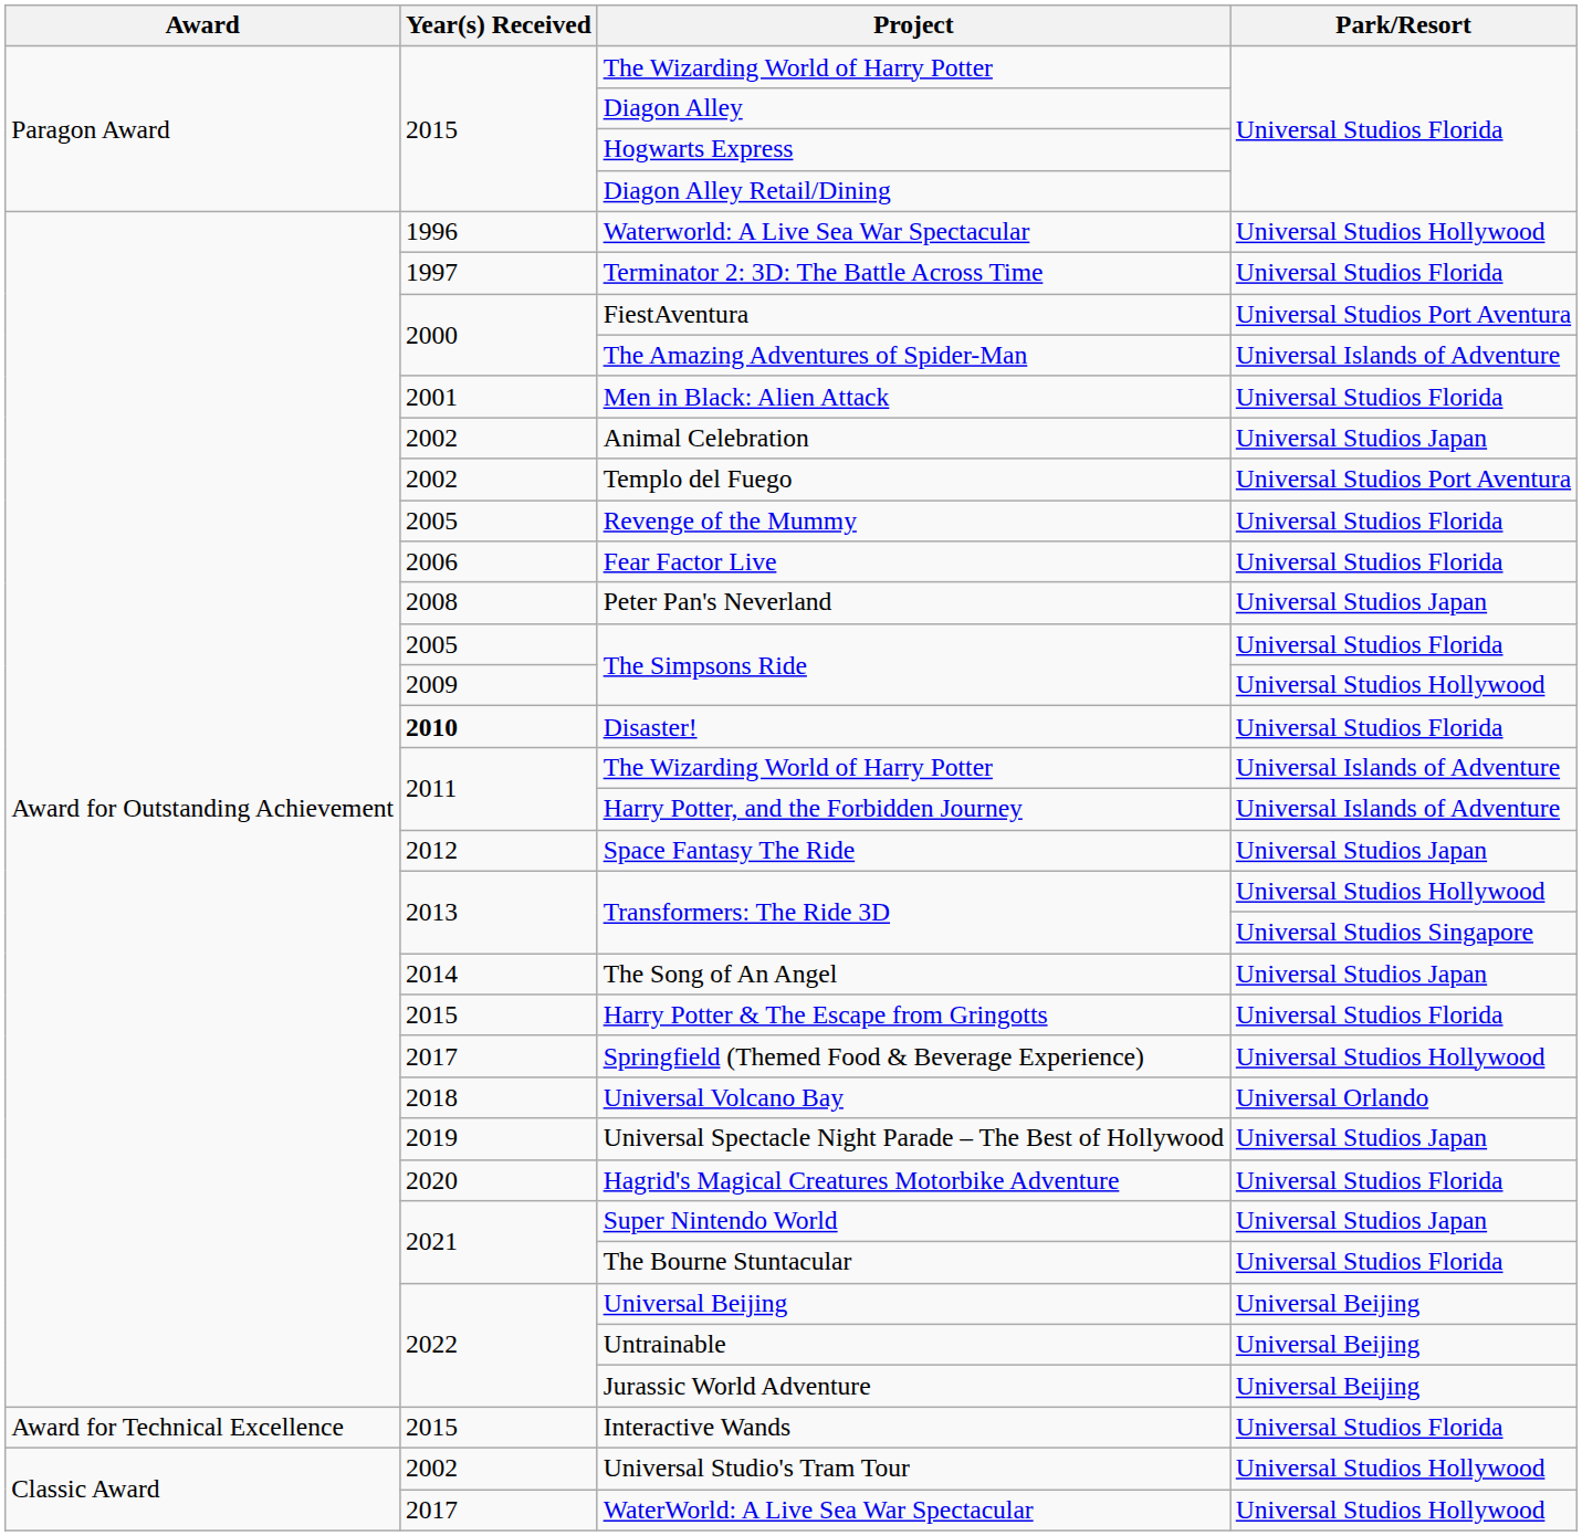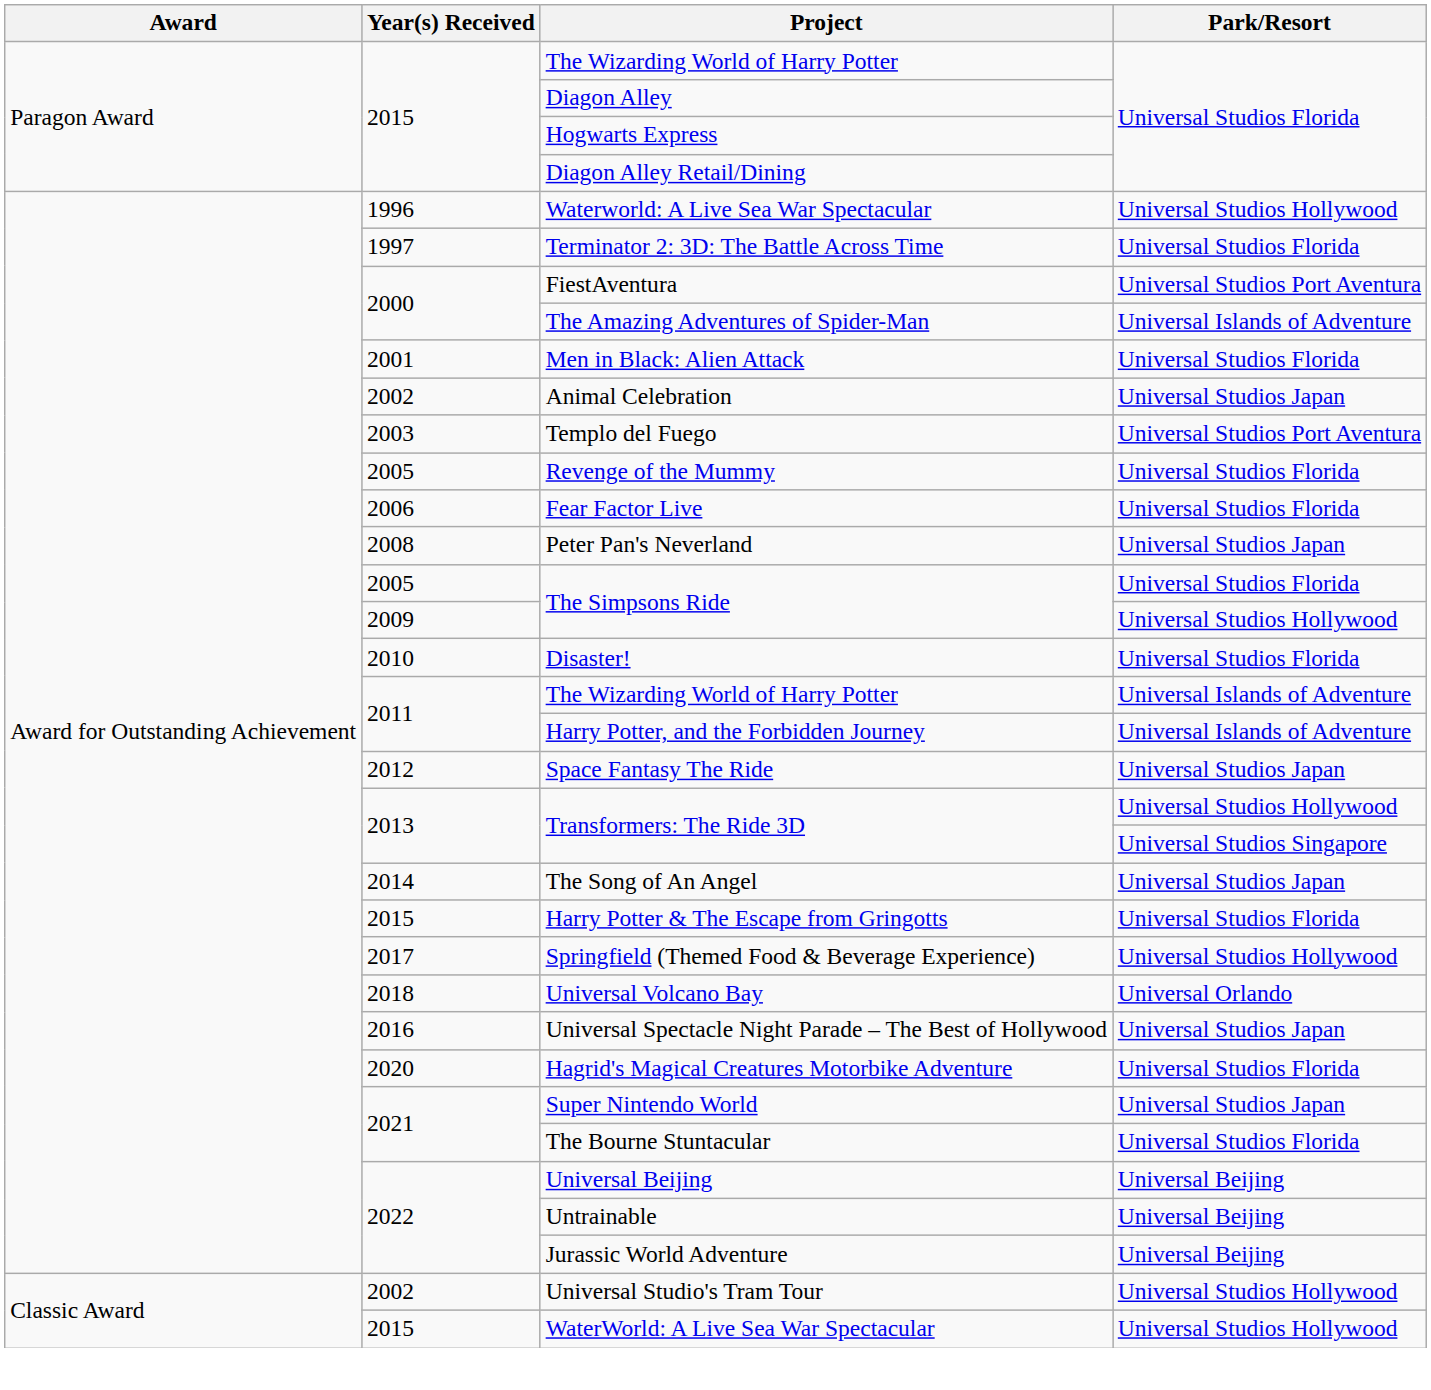 <table class="wikitable">
 <tr>
 <th>Award</th>
 <th>Year(s) Received</th>
 <th>Project</th>
 <th>Park/Resort</th>
 </tr>
 <tr>
 <td rowspan="4">Paragon Award</td>
 <td rowspan="4">2015</td>
 <td><a href='#'>The Wizarding World of Harry Potter</a></td>
 <td rowspan="4"><a href='#'>Universal Studios Florida</a></td>
 </tr>
 <tr>
 <td><a href='#'>Diagon Alley</a></td>
 </tr>
 <tr>
 <td><a href='#'>Hogwarts Express</a></td>
 </tr>
 <tr>
 <td><a href='#'>Diagon Alley Retail/Dining</a></td>
 </tr>
 <tr>
 <td rowspan="29">Award for Outstanding Achievement</td>
 <td>1996</td>
 <td><a href='#'>Waterworld: A Live Sea War Spectacular</a></td>
 <td><a href='#'>Universal Studios Hollywood</a></td>
 </tr>
 <tr>
 <td>1997</td>
 <td><a href='#'>Terminator 2: 3D: The Battle Across Time</a></td>
 <td><a href='#'>Universal Studios Florida</a></td>
 </tr>
 <tr>
 <td rowspan="2">2000</td>
 <td>FiestAventura</td>
 <td><a href='#'>Universal Studios Port Aventura</a></td>
 </tr>
 <tr>
 <td><a href='#'>The Amazing Adventures of Spider-Man</a></td>
 <td><a href='#'>Universal Islands of Adventure</a></td>
 </tr>
 <tr>
 <td>2001</td>
 <td><a href='#'>Men in Black: Alien Attack</a></td>
 <td><a href='#'>Universal Studios Florida</a></td>
 </tr>
 <tr>
 <td>2002</td>
 <td>Animal Celebration</td>
 <td><a href='#'>Universal Studios Japan</a></td>
 </tr>
 <tr>
-<td>2002</td>
+<td>2003</td>
 <td>Templo del Fuego</td>
 <td><a href='#'>Universal Studios Port Aventura</a></td>
 </tr>
 <tr>
 <td>2005</td>
 <td><a href='#'>Revenge of the Mummy</a></td>
 <td><a href='#'>Universal Studios Florida</a></td>
 </tr>
 <tr>
 <td>2006</td>
 <td><a href='#'>Fear Factor Live</a></td>
 <td><a href='#'>Universal Studios Florida</a></td>
 </tr>
 <tr>
 <td>2008</td>
 <td>Peter Pan's Neverland</td>
 <td><a href='#'>Universal Studios Japan</a></td>
 </tr>
 <tr>
 <td>2005</td>
 <td rowspan="2"><a href='#'>The Simpsons Ride</a></td>
 <td><a href='#'>Universal Studios Florida</a></td>
 </tr>
 <tr>
 <td>2009</td>
 <td><a href='#'>Universal Studios Hollywood</a></td>
 </tr>
 <tr>
-<td><strong>2010</strong></td>
+<td>2010</td>
 <td><a href='#'>Disaster!</a></td>
 <td><a href='#'>Universal Studios Florida</a></td>
 </tr>
 <tr>
 <td rowspan="2">2011</td>
 <td><a href='#'>The Wizarding World of Harry Potter</a></td>
 <td><a href='#'>Universal Islands of Adventure</a></td>
 </tr>
 <tr>
 <td><a href='#'>Harry Potter, and the Forbidden Journey</a></td>
 <td><a href='#'>Universal Islands of Adventure</a></td>
 </tr>
 <tr>
 <td>2012</td>
 <td><a href='#'>Space Fantasy The Ride</a></td>
 <td><a href='#'>Universal Studios Japan</a></td>
 </tr>
 <tr>
 <td rowspan="2">2013</td>
 <td rowspan="2"><a href='#'>Transformers: The Ride 3D</a></td>
 <td><a href='#'>Universal Studios Hollywood</a></td>
 </tr>
 <tr>
 <td><a href='#'>Universal Studios Singapore</a></td>
 </tr>
 <tr>
 <td>2014</td>
 <td>The Song of An Angel</td>
 <td><a href='#'>Universal Studios Japan</a></td>
 </tr>
 <tr>
 <td>2015</td>
 <td><a href='#'>Harry Potter & The Escape from Gringotts</a></td>
 <td><a href='#'>Universal Studios Florida</a></td>
 </tr>
 <tr>
 <td>2017</td>
 <td><a href='#'>Springfield</a> (Themed Food & Beverage Experience)</td>
 <td><a href='#'>Universal Studios Hollywood</a></td>
 </tr>
 <tr>
 <td>2018</td>
 <td><a href='#'>Universal Volcano Bay</a></td>
 <td><a href='#'>Universal Orlando</a></td>
 </tr>
 <tr>
-<td>2019</td>
+<td>2016</td>
 <td>Universal Spectacle Night Parade – The Best of Hollywood</td>
 <td><a href='#'>Universal Studios Japan</a></td>
 </tr>
 <tr>
 <td>2020</td>
 <td><a href='#'>Hagrid's Magical Creatures Motorbike Adventure</a></td>
 <td><a href='#'>Universal Studios Florida</a></td>
 </tr>
 <tr>
 <td rowspan="2">2021</td>
 <td><a href='#'>Super Nintendo World</a></td>
 <td><a href='#'>Universal Studios Japan</a></td>
 </tr>
 <tr>
 <td>The Bourne Stuntacular</td>
 <td><a href='#'>Universal Studios Florida</a></td>
 </tr>
 <tr>
 <td rowspan="3">2022</td>
 <td><a href='#'>Universal Beijing</a></td>
 <td><a href='#'>Universal Beijing</a></td>
 </tr>
 <tr>
 <td>Untrainable</td>
 <td><a href='#'>Universal Beijing</a></td>
 </tr>
 <tr>
 <td>Jurassic World Adventure</td>
 <td><a href='#'>Universal Beijing</a></td>
 </tr>
 <tr>
-<td>Award for Technical Excellence</td>
-<td>2015</td>
-<td>Interactive Wands</td>
-<td><a href='#'>Universal Studios Florida</a></td>
-</tr>
-<tr>
 <td rowspan="2">Classic Award</td>
 <td>2002</td>
 <td>Universal Studio's Tram Tour</td>
 <td><a href='#'>Universal Studios Hollywood</a></td>
 </tr>
 <tr>
-<td>2017</td>
+<td>2015</td>
 <td><a href='#'>WaterWorld: A Live Sea War Spectacular</a></td>
 <td><a href='#'>Universal Studios Hollywood</a></td>
 </tr>
 </table>
